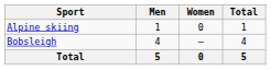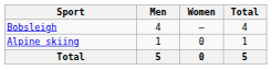 <table class="wikitable sortable" style="text-align:center;">
 <tr>
 <th width=180>Sport</th>
 <th width=55>Men</th>
 <th width=55>Women</th>
 <th width=55>Total</th>
 </tr>
 <tr>
+<td align=left><a href='#'>Bobsleigh</a></td>
+<td>4</td>
+<td>–</td>
+<td>4</td>
+</tr>
+<tr>
 <td align=left><a href='#'>Alpine skiing</a></td>
 <td>1</td>
 <td>0</td>
 <td>1</td>
-</tr>
-<tr>
-<td align=left><a href='#'>Bobsleigh</a></td>
-<td>4</td>
-<td>–</td>
-<td>4</td>
 </tr>
 <tr>
 <th>Total</th>
 <th>5</th>
 <th>0</th>
 <th>5</th>
 </tr>
 </table>
